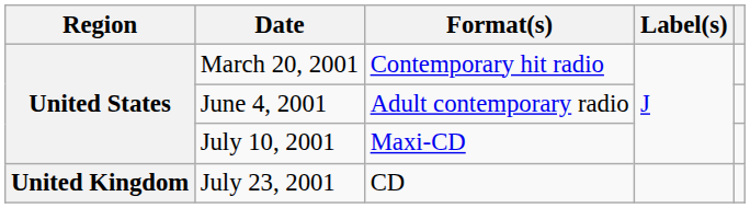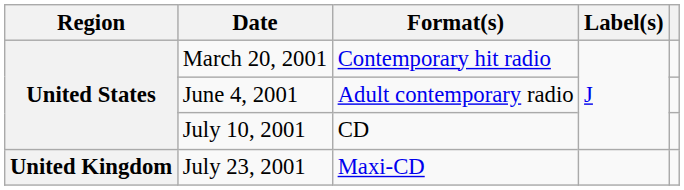 <table class="wikitable plainrowheaders" style="text-align:left">
 <tr>
 <th scope="col">Region</th>
 <th scope="col">Date</th>
 <th scope="col">Format(s)</th>
 <th scope="col">Label(s)</th>
 <th scope="col"></th>
 </tr>
 <tr>
 <th scope="row" rowspan="3">United States</th>
 <td>March 20, 2001</td>
 <td><a href='#'>Contemporary hit radio</a></td>
 <td rowspan="3"><a href='#'>J</a></td>
 <td></td>
 </tr>
 <tr>
 <td>June 4, 2001</td>
 <td><a href='#'>Adult contemporary</a> radio</td>
 <td></td>
 </tr>
 <tr>
 <td>July 10, 2001</td>
-<td><a href='#'>Maxi-CD</a></td>
+<td>CD</td>
 <td></td>
 </tr>
 <tr>
 <th scope="row">United Kingdom</th>
 <td>July 23, 2001</td>
-<td>CD</td>
+<td><a href='#'>Maxi-CD</a></td>
 <td></td>
 <td></td>
 </tr>
 </table>
